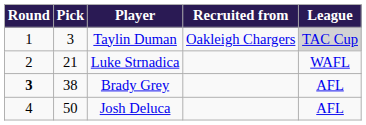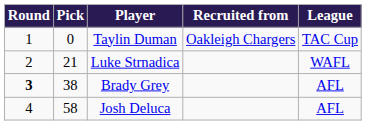 <table class="wikitable" style="text-align:center;">
 <tr>
 <td style="background:#2A1A54; color: white;"><strong>Round</strong></td>
 <td style="background:#2A1A54; color: white;"><strong>Pick</strong></td>
 <td style="background:#2A1A54; color: white;"><strong>Player</strong></td>
 <td style="background:#2A1A54; color: white;"><strong>Recruited from</strong></td>
 <td style="background:#2A1A54; color: white;"><strong>League</strong></td>
 </tr>
 <tr>
 <td>1</td>
-<td>3</td>
+<td>0</td>
 <td><a href='#'>Taylin Duman</a></td>
 <td><a href='#'>Oakleigh Chargers</a></td>
-<td style="background: lightgrey;"><a href='#'>TAC Cup</a></td>
+<td><a href='#'>TAC Cup</a></td>
 </tr>
 <tr>
 <td>2</td>
 <td>21</td>
 <td><a href='#'>Luke Strnadica</a></td>
 <td></td>
 <td><a href='#'>WAFL</a></td>
 </tr>
 <tr>
 <td><strong>3</strong></td>
 <td>38</td>
 <td><a href='#'>Brady Grey</a></td>
 <td></td>
 <td><a href='#'>AFL</a></td>
 </tr>
 <tr>
 <td>4</td>
-<td>50</td>
+<td>58</td>
 <td><a href='#'>Josh Deluca</a></td>
 <td></td>
 <td><a href='#'>AFL</a></td>
 </tr>
 </table>
